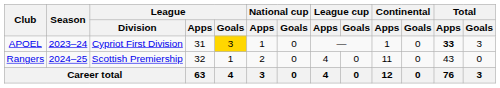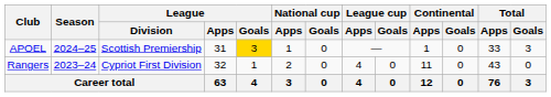 <table class="wikitable" style="text-align: center">
 <tr>
 <th rowspan="2">Club</th>
 <th rowspan="2">Season</th>
 <th colspan="3">League</th>
 <th colspan="2">National cup</th>
 <th colspan="2">League cup</th>
 <th colspan="2">Continental</th>
 <th colspan="2">Total</th>
 </tr>
 <tr>
 <th>Division</th>
 <th>Apps</th>
 <th>Goals</th>
 <th>Apps</th>
 <th>Goals</th>
 <th>Apps</th>
 <th>Goals</th>
 <th>Apps</th>
 <th>Goals</th>
 <th>Apps</th>
 <th>Goals</th>
 </tr>
 <tr>
 <td><a href='#'>APOEL</a></td>
-<td><a href='#'>2023–24</a></td>
-<td><a href='#'>Cypriot First Division</a></td>
+<td><a href='#'>2024–25</a></td>
+<td><a href='#'>Scottish Premiership</a></td>
 <td>31</td>
 <td style="background: gold;">3</td>
 <td>1</td>
 <td>0</td>
 <td colspan="2">—</td>
 <td>1</td>
 <td>0</td>
-<td><strong>33</strong></td>
+<td>33</td>
 <td>3</td>
 </tr>
 <tr>
 <td><a href='#'>Rangers</a></td>
-<td><a href='#'>2024–25</a></td>
-<td><a href='#'>Scottish Premiership</a></td>
+<td><a href='#'>2023–24</a></td>
+<td><a href='#'>Cypriot First Division</a></td>
 <td>32</td>
 <td>1</td>
 <td>2</td>
 <td>0</td>
 <td>4</td>
 <td>0</td>
 <td>11</td>
 <td>0</td>
 <td>43</td>
 <td>0</td>
 </tr>
 <tr>
 <th colspan="3">Career total</th>
 <th>63</th>
 <th>4</th>
 <th>3</th>
 <th>0</th>
 <th>4</th>
 <th>0</th>
 <th>12</th>
 <th>0</th>
 <th>76</th>
 <th>3</th>
 </tr>
 </table>
